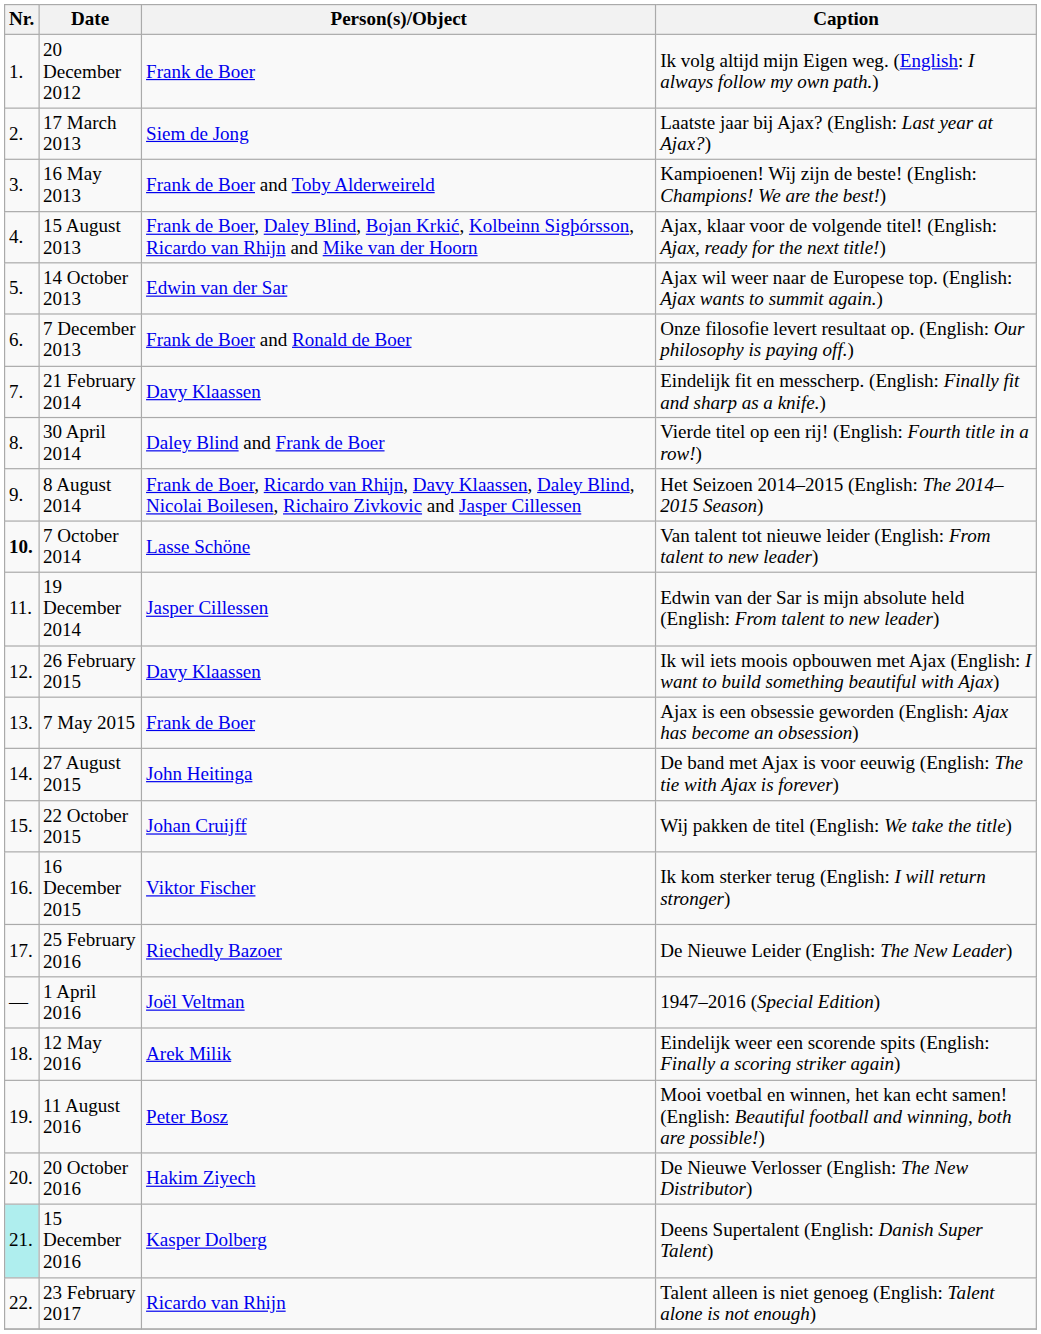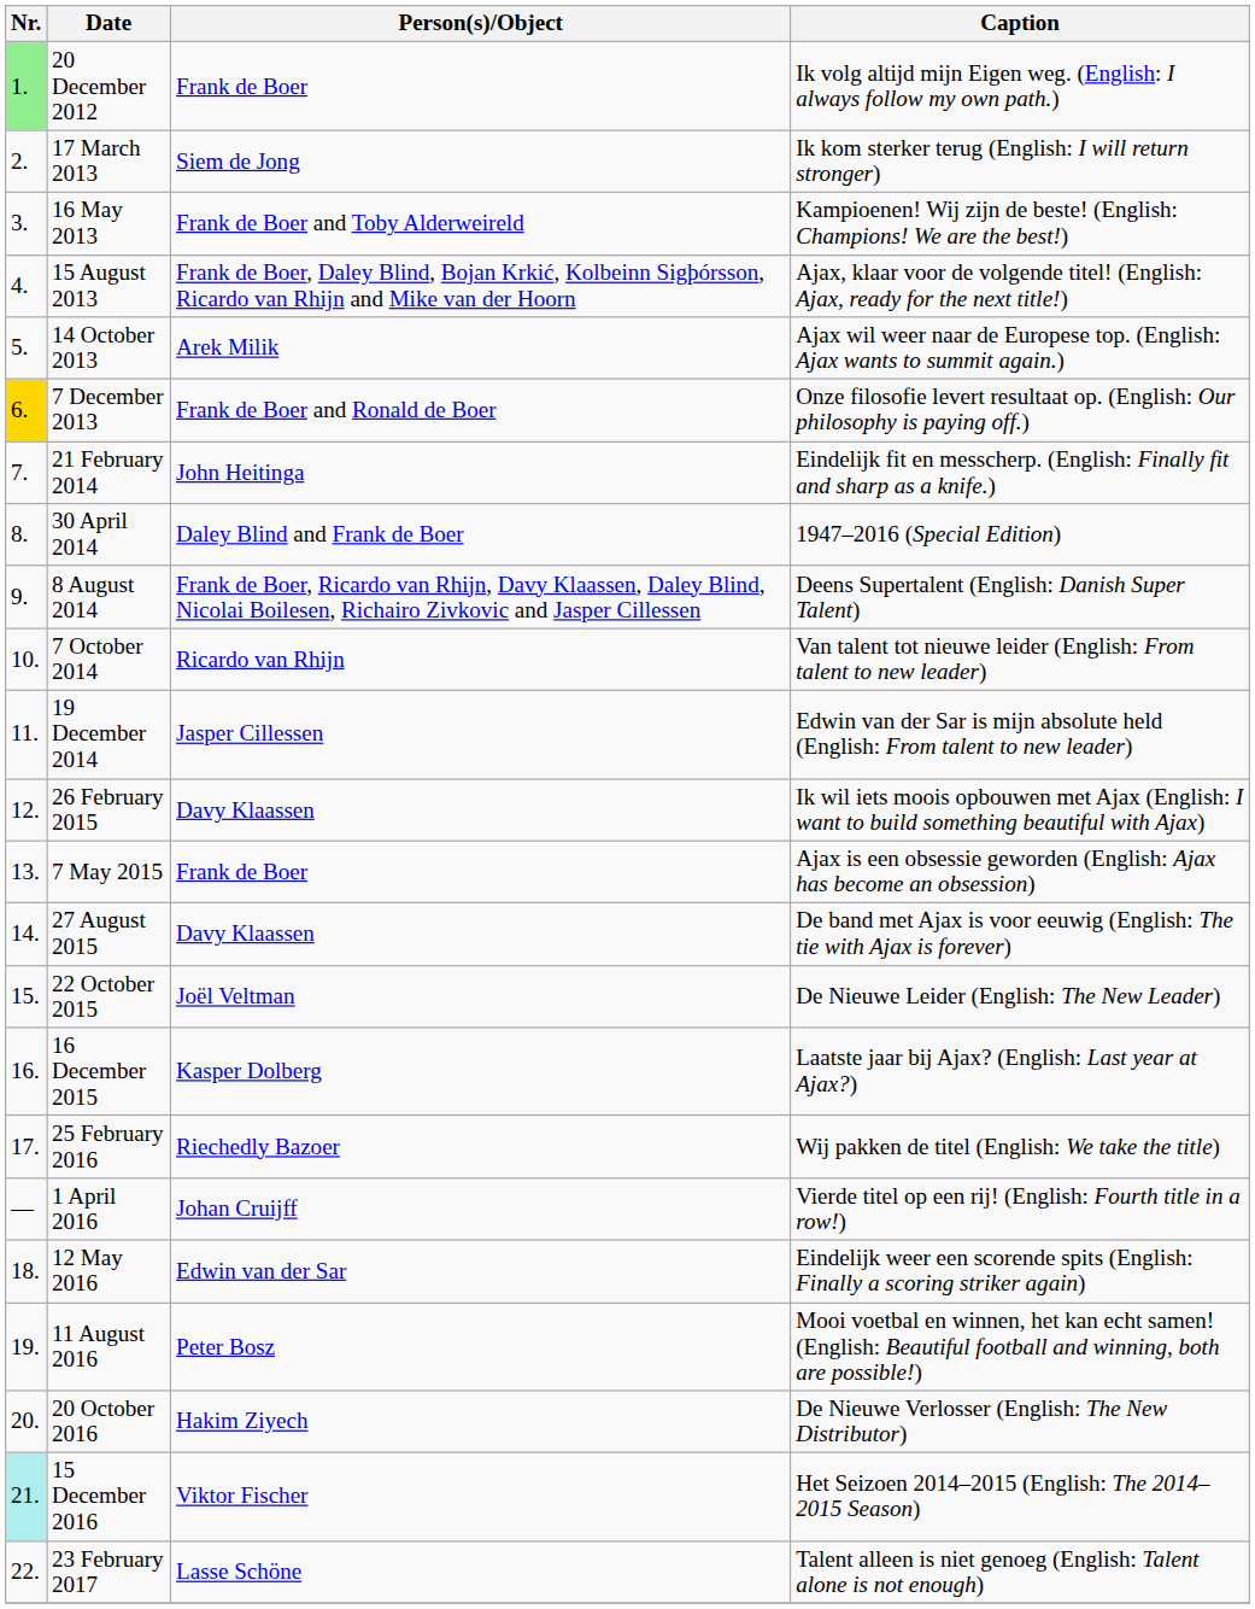 <table class="wikitable">
 <tr>
 <th width=3%>Nr.</th>
 <th width=10%>Date</th>
 <th width=50%>Person(s)/Object</th>
 <th width=37%>Caption</th>
 </tr>
 <tr>
-<td>1.</td>
+<td style="background: lightgreen;">1.</td>
 <td>20 December 2012</td>
 <td><a href='#'>Frank de Boer</a></td>
 <td>Ik volg altijd mijn Eigen weg. (<a href='#'>English</a>: <em>I always follow my own path.</em>)</td>
 </tr>
 <tr>
 <td>2.</td>
 <td>17 March 2013</td>
 <td><a href='#'>Siem de Jong</a></td>
-<td>Laatste jaar bij Ajax? (English: <em>Last year at Ajax?</em>)</td>
+<td>Ik kom sterker terug (English: <em>I will return stronger</em>)</td>
 </tr>
 <tr>
 <td>3.</td>
 <td>16 May 2013</td>
 <td><a href='#'>Frank de Boer</a> and <a href='#'>Toby Alderweireld</a></td>
 <td>Kampioenen! Wij zijn de beste! (English: <em>Champions! We are the best!</em>)</td>
 </tr>
 <tr>
 <td>4.</td>
 <td>15 August 2013</td>
 <td><a href='#'>Frank de Boer</a>, <a href='#'>Daley Blind</a>, <a href='#'>Bojan Krkić</a>, <a href='#'>Kolbeinn Sigþórsson</a>, <a href='#'>Ricardo van Rhijn</a> and <a href='#'>Mike van der Hoorn</a></td>
 <td>Ajax, klaar voor de volgende titel! (English: <em>Ajax, ready for the next title!</em>)</td>
 </tr>
 <tr>
 <td>5.</td>
 <td>14 October 2013</td>
-<td><a href='#'>Edwin van der Sar</a></td>
+<td><a href='#'>Arek Milik</a></td>
 <td>Ajax wil weer naar de Europese top. (English: <em>Ajax wants to summit again.</em>)</td>
 </tr>
 <tr>
-<td>6.</td>
+<td style="background: gold;">6.</td>
 <td>7 December 2013</td>
 <td><a href='#'>Frank de Boer</a> and <a href='#'>Ronald de Boer</a></td>
 <td>Onze filosofie levert resultaat op. (English: <em>Our philosophy is paying off.</em>)</td>
 </tr>
 <tr>
 <td>7.</td>
 <td>21 February 2014</td>
-<td><a href='#'>Davy Klaassen</a></td>
+<td><a href='#'>John Heitinga</a></td>
 <td>Eindelijk fit en messcherp. (English: <em>Finally fit and sharp as a knife.</em>)</td>
 </tr>
 <tr>
 <td>8.</td>
 <td>30 April 2014</td>
 <td><a href='#'>Daley Blind</a> and <a href='#'>Frank de Boer</a></td>
-<td>Vierde titel op een rij! (English: <em>Fourth title in a row!</em>)</td>
+<td>1947–2016 (<em>Special Edition</em>)</td>
 </tr>
 <tr>
 <td>9.</td>
 <td>8 August 2014</td>
 <td><a href='#'>Frank de Boer</a>, <a href='#'>Ricardo van Rhijn</a>, <a href='#'>Davy Klaassen</a>, <a href='#'>Daley Blind</a>, <a href='#'>Nicolai Boilesen</a>, <a href='#'>Richairo Zivkovic</a> and <a href='#'>Jasper Cillessen</a></td>
-<td>Het Seizoen 2014–2015 (English: <em>The 2014–2015 Season</em>)</td>
+<td>Deens Supertalent (English: <em>Danish Super Talent</em>)</td>
 </tr>
 <tr>
-<td><strong>10.</strong></td>
+<td>10.</td>
 <td>7 October 2014</td>
-<td><a href='#'>Lasse Schöne</a></td>
+<td><a href='#'>Ricardo van Rhijn</a></td>
 <td>Van talent tot nieuwe leider (English: <em>From talent to new leader</em>)</td>
 </tr>
 <tr>
 <td>11.</td>
 <td>19 December 2014</td>
 <td><a href='#'>Jasper Cillessen</a></td>
 <td>Edwin van der Sar is mijn absolute held (English: <em>From talent to new leader</em>)</td>
 </tr>
 <tr>
 <td>12.</td>
 <td>26 February 2015</td>
 <td><a href='#'>Davy Klaassen</a></td>
 <td>Ik wil iets moois opbouwen met Ajax (English: <em>I want to build something beautiful with Ajax</em>)</td>
 </tr>
 <tr>
 <td>13.</td>
 <td>7 May 2015</td>
 <td><a href='#'>Frank de Boer</a></td>
 <td>Ajax is een obsessie geworden (English: <em>Ajax has become an obsession</em>)</td>
 </tr>
 <tr>
 <td>14.</td>
 <td>27 August 2015</td>
-<td><a href='#'>John Heitinga</a></td>
+<td><a href='#'>Davy Klaassen</a></td>
 <td>De band met Ajax is voor eeuwig (English: <em>The tie with Ajax is forever</em>)</td>
 </tr>
 <tr>
 <td>15.</td>
 <td>22 October 2015</td>
-<td><a href='#'>Johan Cruijff</a></td>
-<td>Wij pakken de titel (English: <em>We take the title</em>)</td>
+<td><a href='#'>Joël Veltman</a></td>
+<td>De Nieuwe Leider (English: <em>The New Leader</em>)</td>
 </tr>
 <tr>
 <td>16.</td>
 <td>16 December 2015</td>
-<td><a href='#'>Viktor Fischer</a></td>
-<td>Ik kom sterker terug (English: <em>I will return stronger</em>)</td>
+<td><a href='#'>Kasper Dolberg</a></td>
+<td>Laatste jaar bij Ajax? (English: <em>Last year at Ajax?</em>)</td>
 </tr>
 <tr>
 <td>17.</td>
 <td>25 February 2016</td>
 <td><a href='#'>Riechedly Bazoer</a></td>
-<td>De Nieuwe Leider (English: <em>The New Leader</em>)</td>
+<td>Wij pakken de titel (English: <em>We take the title</em>)</td>
 </tr>
 <tr>
 <td>—</td>
 <td>1 April 2016</td>
-<td><a href='#'>Joël Veltman</a></td>
-<td>1947–2016 (<em>Special Edition</em>)</td>
+<td><a href='#'>Johan Cruijff</a></td>
+<td>Vierde titel op een rij! (English: <em>Fourth title in a row!</em>)</td>
 </tr>
 <tr>
 <td>18.</td>
 <td>12 May 2016</td>
-<td><a href='#'>Arek Milik</a></td>
+<td><a href='#'>Edwin van der Sar</a></td>
 <td>Eindelijk weer een scorende spits (English: <em>Finally a scoring striker again</em>)</td>
 </tr>
 <tr>
 <td>19.</td>
 <td>11 August 2016</td>
 <td><a href='#'>Peter Bosz</a></td>
 <td>Mooi voetbal en winnen, het kan echt samen! (English: <em>Beautiful football and winning, both are possible!</em>)</td>
 </tr>
 <tr>
 <td>20.</td>
 <td>20 October 2016</td>
 <td><a href='#'>Hakim Ziyech</a></td>
 <td>De Nieuwe Verlosser (English: <em>The New Distributor</em>)</td>
 </tr>
 <tr>
 <td style="background: paleturquoise;">21.</td>
 <td>15 December 2016</td>
-<td><a href='#'>Kasper Dolberg</a></td>
-<td>Deens Supertalent (English: <em>Danish Super Talent</em>)</td>
+<td><a href='#'>Viktor Fischer</a></td>
+<td>Het Seizoen 2014–2015 (English: <em>The 2014–2015 Season</em>)</td>
 </tr>
 <tr>
 <td>22.</td>
 <td>23 February 2017</td>
-<td><a href='#'>Ricardo van Rhijn</a></td>
+<td><a href='#'>Lasse Schöne</a></td>
 <td>Talent alleen is niet genoeg (English: <em>Talent alone is not enough</em>)</td>
 </tr>
 <tr>
 </tr>
 </table>
